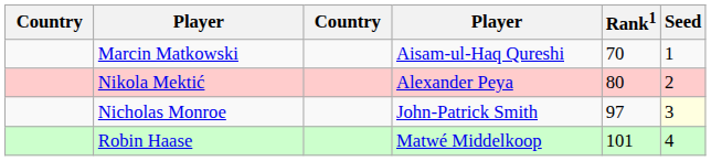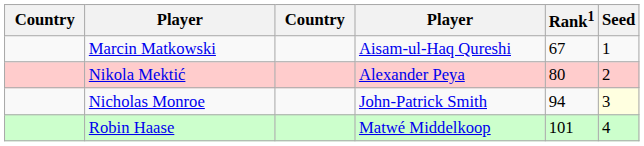 <table class="sortable wikitable">
 <tr>
 <th width="70">Country</th>
 <th width="175">Player</th>
 <th width="70">Country</th>
 <th width="175">Player</th>
 <th>Rank<sup>1</sup></th>
 <th>Seed</th>
 </tr>
 <tr>
 <td></td>
 <td><a href='#'>Marcin Matkowski</a></td>
 <td></td>
 <td><a href='#'>Aisam-ul-Haq Qureshi</a></td>
-<td>70</td>
+<td>67</td>
 <td>1</td>
 </tr>
 <tr style="background:#fcc;">
 <td></td>
 <td><a href='#'>Nikola Mektić</a></td>
 <td></td>
 <td><a href='#'>Alexander Peya</a></td>
 <td>80</td>
 <td>2</td>
 </tr>
 <tr>
 <td></td>
 <td><a href='#'>Nicholas Monroe</a></td>
 <td></td>
 <td><a href='#'>John-Patrick Smith</a></td>
-<td>97</td>
+<td>94</td>
 <td style="background: lightyellow;">3</td>
 </tr>
 <tr style="background:#cfc;">
 <td></td>
 <td><a href='#'>Robin Haase</a></td>
 <td></td>
 <td><a href='#'>Matwé Middelkoop</a></td>
 <td>101</td>
 <td>4</td>
 </tr>
 </table>
